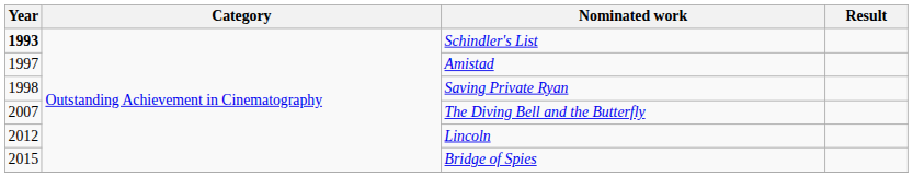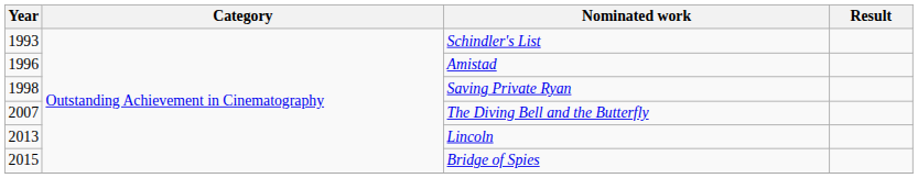 <table class=wikitable>
 <tr>
 <th>Year</th>
 <th scope="col" style="width:26em;">Category</th>
 <th scope="col" style="width:25em;">Nominated work</th>
 <th scope="col" style="width:5em;">Result</th>
 </tr>
 <tr>
-<td style="text-align:center;"><strong>1993</strong></td>
+<td style="text-align:center;">1993</td>
 <td rowspan=6><a href='#'>Outstanding Achievement in Cinematography</a></td>
 <td><em><a href='#'>Schindler's List</a></em></td>
 <td></td>
 </tr>
 <tr>
-<td style="text-align:center;">1997</td>
+<td style="text-align:center;">1996</td>
 <td><a href='#'><em>Amistad</em></a></td>
 <td></td>
 </tr>
 <tr>
 <td style="text-align:center;">1998</td>
 <td><em><a href='#'>Saving Private Ryan</a></em></td>
 <td></td>
 </tr>
 <tr>
 <td style="text-align:center;">2007</td>
 <td><a href='#'><em>The Diving Bell and the Butterfly</em></a></td>
 <td></td>
 </tr>
 <tr>
-<td style="text-align:center;">2012</td>
+<td style="text-align:center;">2013</td>
 <td><a href='#'><em>Lincoln</em></a></td>
 <td></td>
 </tr>
 <tr>
 <td style="text-align:center;">2015</td>
 <td><a href='#'><em>Bridge of Spies</em></a></td>
 <td></td>
 </tr>
 <tr>
 </tr>
 </table>
